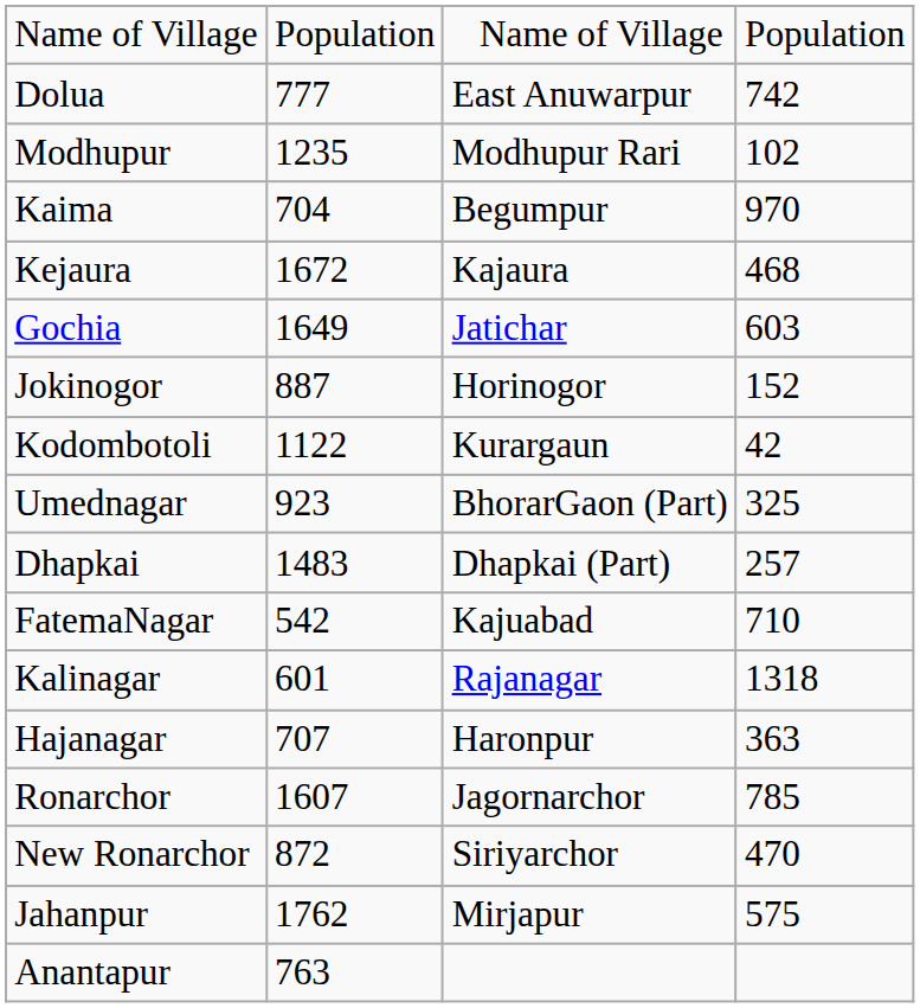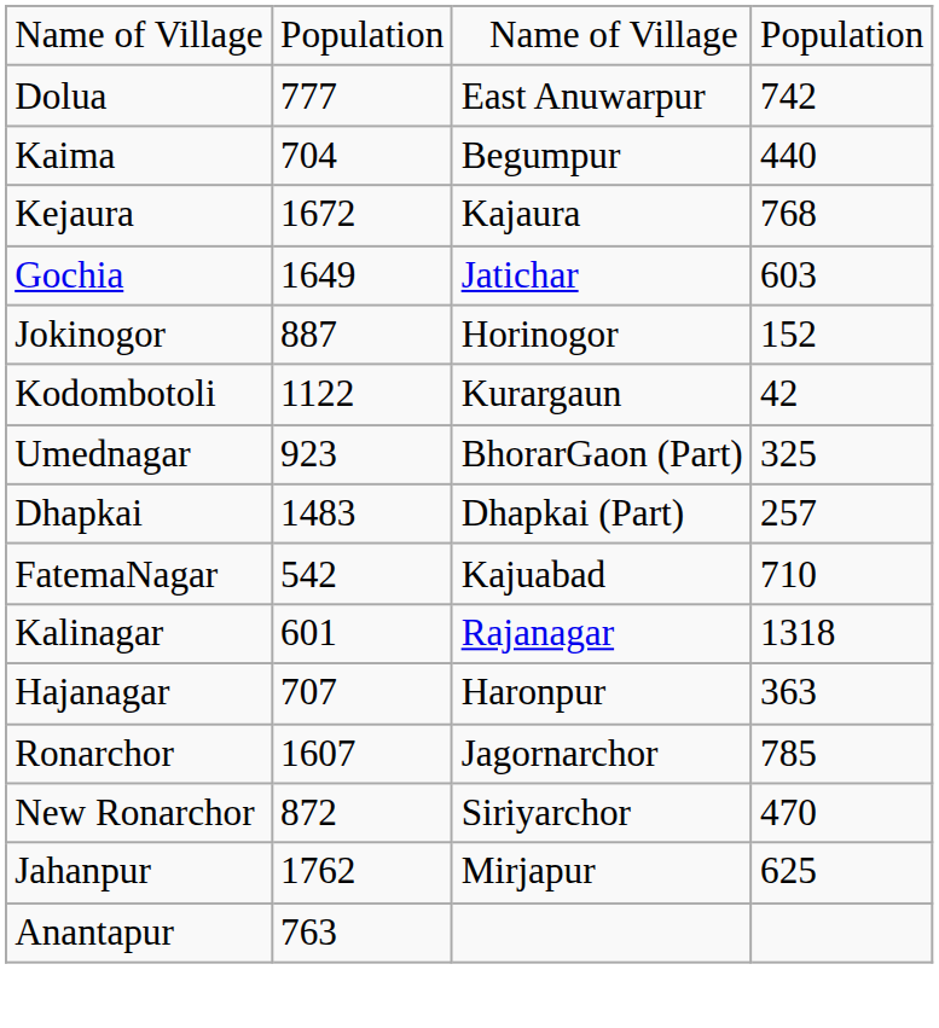 <table class="wikitable">
 <tr>
 <td>Name of Village</td>
 <td>Population</td>
 <td>   Name of Village</td>
 <td>Population</td>
 </tr>
 <tr>
 <td>Dolua</td>
 <td>777</td>
 <td>East Anuwarpur</td>
 <td>742</td>
 </tr>
 <tr>
-<td>Modhupur</td>
-<td>1235</td>
-<td>Modhupur Rari</td>
-<td>102</td>
-</tr>
-<tr>
 <td>Kaima</td>
 <td>704</td>
 <td>Begumpur</td>
-<td>970</td>
+<td>440</td>
 </tr>
 <tr>
 <td>Kejaura</td>
 <td>1672</td>
 <td>Kajaura</td>
-<td>468</td>
+<td>768</td>
 </tr>
 <tr>
 <td><a href='#'>Gochia</a></td>
 <td>1649</td>
 <td><a href='#'>Jatichar</a></td>
 <td>603</td>
 </tr>
 <tr>
 <td>Jokinogor</td>
 <td>887</td>
 <td>Horinogor</td>
 <td>152</td>
 </tr>
 <tr>
 <td>Kodombotoli</td>
 <td>1122</td>
 <td>Kurargaun</td>
 <td>42</td>
 </tr>
 <tr>
 <td>Umednagar</td>
 <td>923</td>
 <td>BhorarGaon (Part)</td>
 <td>325</td>
 </tr>
 <tr>
 <td>Dhapkai</td>
 <td>1483</td>
 <td>Dhapkai (Part)</td>
 <td>257</td>
 </tr>
 <tr>
 <td>FatemaNagar</td>
 <td>542</td>
 <td>Kajuabad</td>
 <td>710</td>
 </tr>
 <tr>
 <td>Kalinagar</td>
 <td>601</td>
 <td><a href='#'>Rajanagar</a></td>
 <td>1318</td>
 </tr>
 <tr>
 <td>Hajanagar</td>
 <td>707</td>
 <td>Haronpur</td>
 <td>363</td>
 </tr>
 <tr>
 <td>Ronarchor</td>
 <td>1607</td>
 <td>Jagornarchor</td>
 <td>785</td>
 </tr>
 <tr>
 <td>New Ronarchor</td>
 <td>872</td>
 <td>Siriyarchor</td>
 <td>470</td>
 </tr>
 <tr>
 <td>Jahanpur</td>
 <td>1762</td>
 <td>Mirjapur</td>
-<td>575</td>
+<td>625</td>
 </tr>
 <tr>
 <td>Anantapur</td>
 <td>763</td>
 <td></td>
 <td></td>
 </tr>
 </table>
